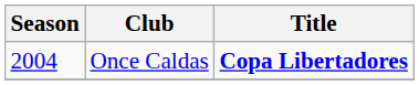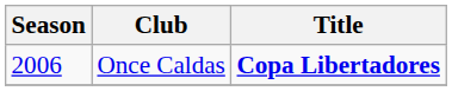 <table class="wikitable">
 <tr>
 <th>Season</th>
 <th>Club</th>
 <th>Title</th>
 </tr>
 <tr>
-<td><a href='#'>2004</a></td>
+<td><a href='#'>2006</a></td>
 <td><a href='#'>Once Caldas</a></td>
 <td><strong><a href='#'>Copa Libertadores</a></strong></td>
 </tr>
 <tr>
 </tr>
 </table>
